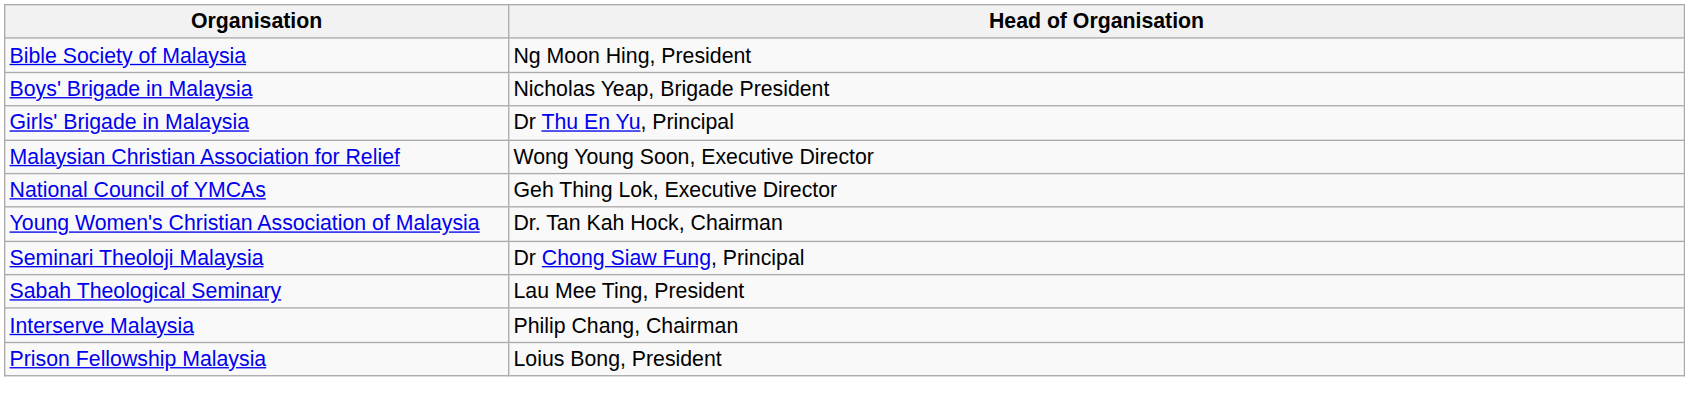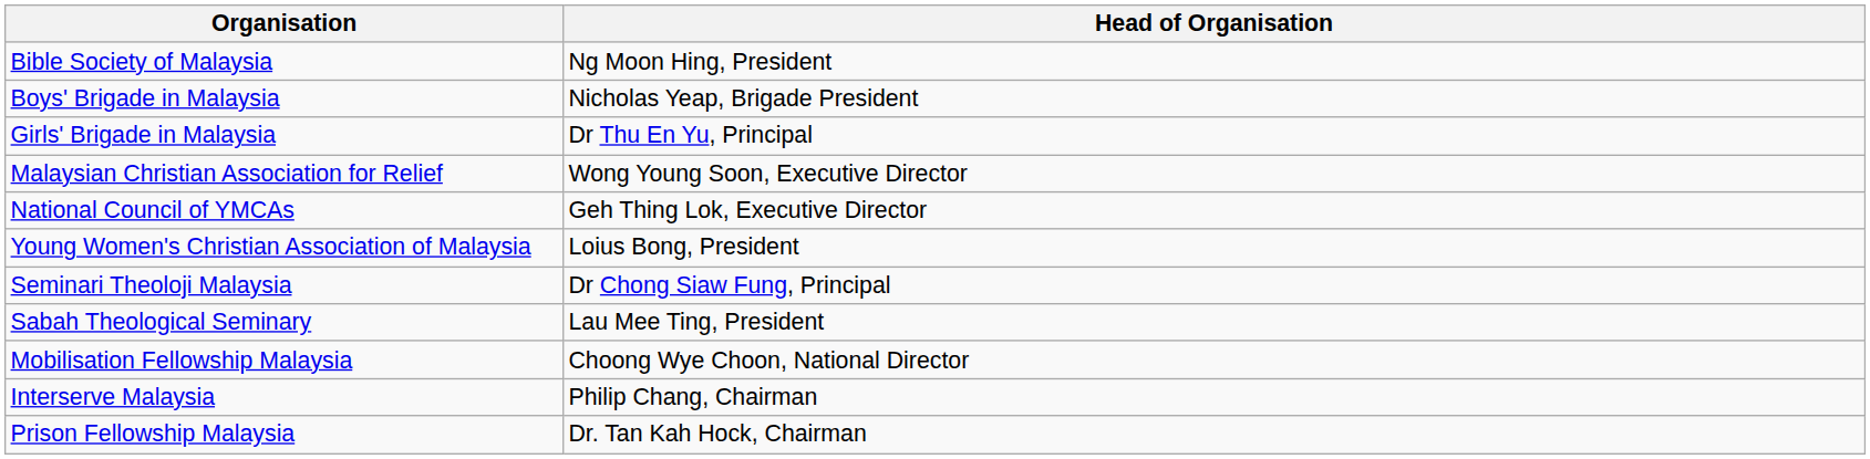 <table style="width:100%;border:0px;" class="wikitable">
 <tr>
 <th style="width:30%;">Organisation</th>
 <th style="width:70%;">Head of Organisation</th>
 </tr>
 <tr>
 <td><a href='#'>Bible Society of Malaysia</a></td>
 <td>Ng Moon Hing, President</td>
 </tr>
 <tr>
 <td><a href='#'>Boys' Brigade in Malaysia</a></td>
 <td>Nicholas Yeap, Brigade President</td>
 </tr>
 <tr>
 <td><a href='#'>Girls' Brigade in Malaysia</a></td>
 <td>Dr <a href='#'>Thu En Yu</a>, Principal</td>
 </tr>
 <tr>
 <td><a href='#'>Malaysian Christian Association for Relief</a></td>
 <td>Wong Young Soon, Executive Director</td>
 </tr>
 <tr>
 <td><a href='#'>National Council of YMCAs</a></td>
 <td>Geh Thing Lok, Executive Director</td>
 </tr>
 <tr>
 <td><a href='#'>Young Women's Christian Association of Malaysia</a></td>
-<td>Dr. Tan Kah Hock, Chairman</td>
+<td>Loius Bong, President</td>
 </tr>
 <tr>
 <td><a href='#'>Seminari Theoloji Malaysia</a></td>
 <td>Dr <a href='#'>Chong Siaw Fung</a>, Principal</td>
 </tr>
 <tr>
 <td><a href='#'>Sabah Theological Seminary</a></td>
 <td>Lau Mee Ting, President</td>
 </tr>
 <tr>
+<td><a href='#'>Mobilisation Fellowship Malaysia</a></td>
+<td>Choong Wye Choon, National Director</td>
+</tr>
+<tr>
 <td><a href='#'>Interserve Malaysia</a></td>
 <td>Philip Chang, Chairman</td>
 </tr>
 <tr>
 <td><a href='#'>Prison Fellowship Malaysia</a></td>
-<td>Loius Bong, President</td>
+<td>Dr. Tan Kah Hock, Chairman</td>
 </tr>
 </table>
